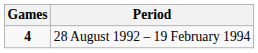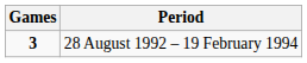 <table class="wikitable" style="text-align:center;">
 <tr>
 <th>Games</th>
 <th>Period</th>
 </tr>
 <tr>
-<td><strong>4</strong></td>
+<td><strong>3</strong></td>
 <td>28 August 1992 – 19 February 1994</td>
 </tr>
 </table>
